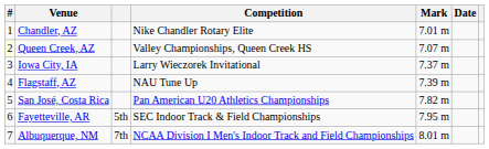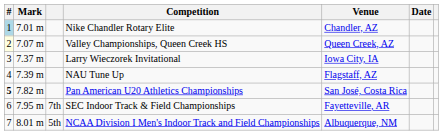 <table class="wikitable sortable">
 <tr>
 <th>#</th>
-<th>Venue</th>
+<th>Mark</th>
 <th class=unsortable></th>
 <th>Competition</th>
-<th>Mark</th>
+<th>Venue</th>
 <th>Date</th>
 <th></th>
 </tr>
 <tr>
-<td align=center>1</td>
-<td><a href='#'>Chandler, AZ</a></td>
+<td align=center style="background: lightblue;">1</td>
+<td align=right>7.01 m</td>
 <td></td>
 <td>Nike Chandler Rotary Elite</td>
-<td align=right>7.01 m</td>
+<td><a href='#'>Chandler, AZ</a></td>
 <td align=right></td>
 <td></td>
 </tr>
 <tr>
 <td align=center style="background: lightyellow;">2</td>
-<td><a href='#'>Queen Creek, AZ</a></td>
+<td align=right>7.07 m</td>
 <td></td>
 <td>Valley Championships, Queen Creek HS</td>
-<td align=right>7.07 m</td>
+<td><a href='#'>Queen Creek, AZ</a></td>
 <td align=right></td>
 <td></td>
 </tr>
 <tr>
 <td align=center>3</td>
-<td><a href='#'>Iowa City, IA</a></td>
+<td align=right>7.37 m</td>
 <td></td>
 <td>Larry Wieczorek Invitational</td>
-<td align=right>7.37 m</td>
+<td><a href='#'>Iowa City, IA</a></td>
 <td align=right></td>
 <td></td>
 </tr>
 <tr>
 <td align=center>4</td>
-<td><a href='#'>Flagstaff, AZ</a></td>
+<td align=right>7.39 m</td>
 <td></td>
 <td>NAU Tune Up</td>
-<td align=right>7.39 m</td>
+<td><a href='#'>Flagstaff, AZ</a></td>
 <td align=right></td>
 <td></td>
 </tr>
 <tr>
-<td align=center>5</td>
-<td><a href='#'>San José, Costa Rica</a></td>
+<td align=center><strong>5</strong></td>
+<td align=right>7.82 m</td>
 <td></td>
 <td><a href='#'>Pan American U20 Athletics Championships</a></td>
-<td align=right>7.82 m</td>
+<td><a href='#'>San José, Costa Rica</a></td>
 <td align=right><a href='#'></a></td>
 <td></td>
 </tr>
 <tr>
 <td align=center>6</td>
+<td align=right>7.95 m</td>
+<td>7th</td>
+<td>SEC Indoor Track & Field Championships</td>
 <td><a href='#'>Fayetteville, AR</a></td>
-<td>5th</td>
-<td>SEC Indoor Track & Field Championships</td>
-<td align=right>7.95 m</td>
 <td align=right></td>
 <td></td>
 </tr>
 <tr>
 <td align=center>7</td>
+<td align=right>8.01 m</td>
+<td>5th</td>
+<td><a href='#'>NCAA Division I Men's Indoor Track and Field Championships</a></td>
 <td><a href='#'>Albuquerque, NM</a></td>
-<td>7th</td>
-<td><a href='#'>NCAA Division I Men's Indoor Track and Field Championships</a></td>
-<td align=right>8.01 m</td>
 <td align=right><a href='#'></a></td>
 <td></td>
 </tr>
 </table>
